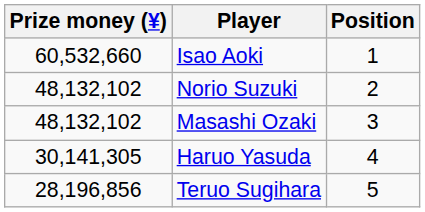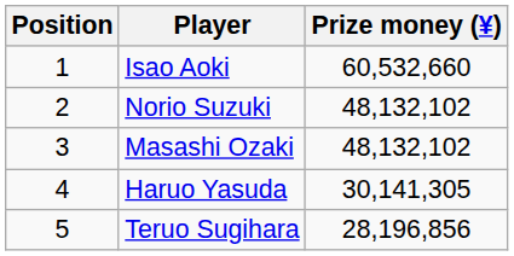 <table class="wikitable">
 <tr>
+<th>Position</th>
+<th>Player</th>
 <th>Prize money (<a href='#'>¥</a>)</th>
-<th>Player</th>
-<th>Position</th>
 </tr>
 <tr>
+<td align=center>1</td>
+<td> <a href='#'>Isao Aoki</a></td>
 <td align=center>60,532,660</td>
-<td> <a href='#'>Isao Aoki</a></td>
-<td align=center>1</td>
 </tr>
 <tr>
+<td align=center>2</td>
+<td> <a href='#'>Norio Suzuki</a></td>
 <td align=center>48,132,102</td>
-<td> <a href='#'>Norio Suzuki</a></td>
-<td align=center>2</td>
 </tr>
 <tr>
+<td align=center>3</td>
+<td> <a href='#'>Masashi Ozaki</a></td>
 <td align=center>48,132,102</td>
-<td> <a href='#'>Masashi Ozaki</a></td>
-<td align=center>3</td>
 </tr>
 <tr>
+<td align=center>4</td>
+<td> <a href='#'>Haruo Yasuda</a></td>
 <td align=center>30,141,305</td>
-<td> <a href='#'>Haruo Yasuda</a></td>
-<td align=center>4</td>
 </tr>
 <tr>
+<td align=center>5</td>
+<td> <a href='#'>Teruo Sugihara</a></td>
 <td align=center>28,196,856</td>
-<td> <a href='#'>Teruo Sugihara</a></td>
-<td align=center>5</td>
 </tr>
 </table>
